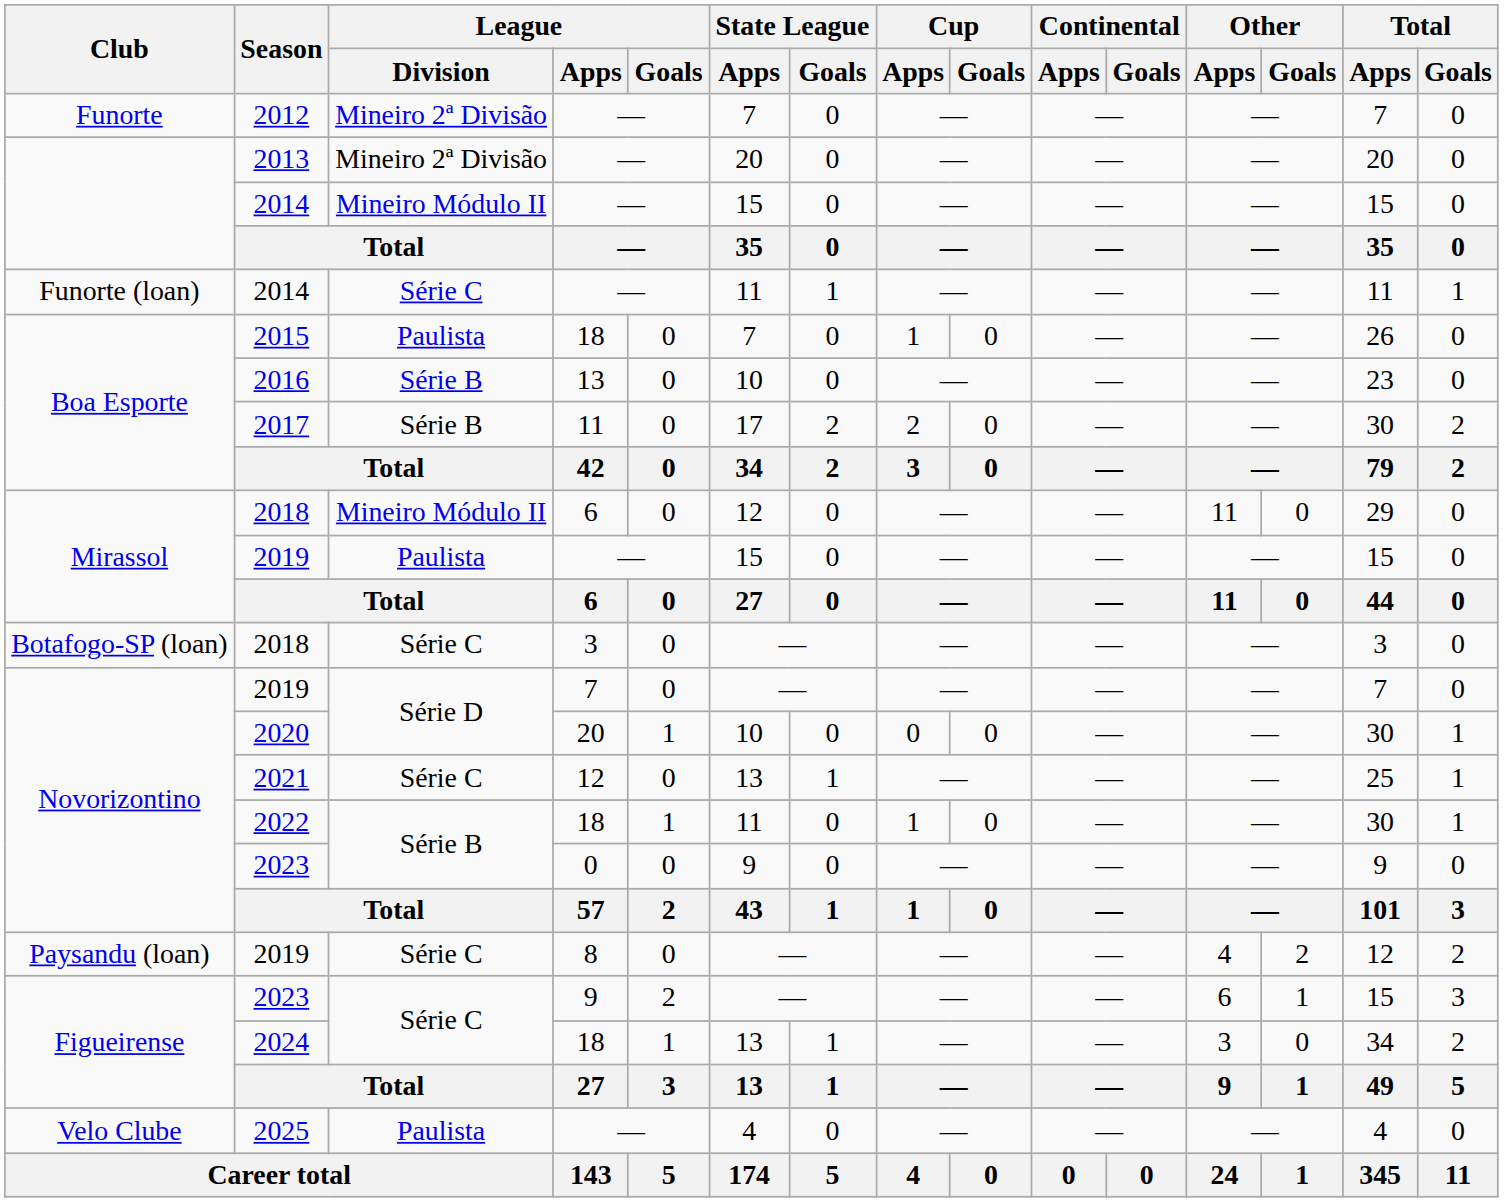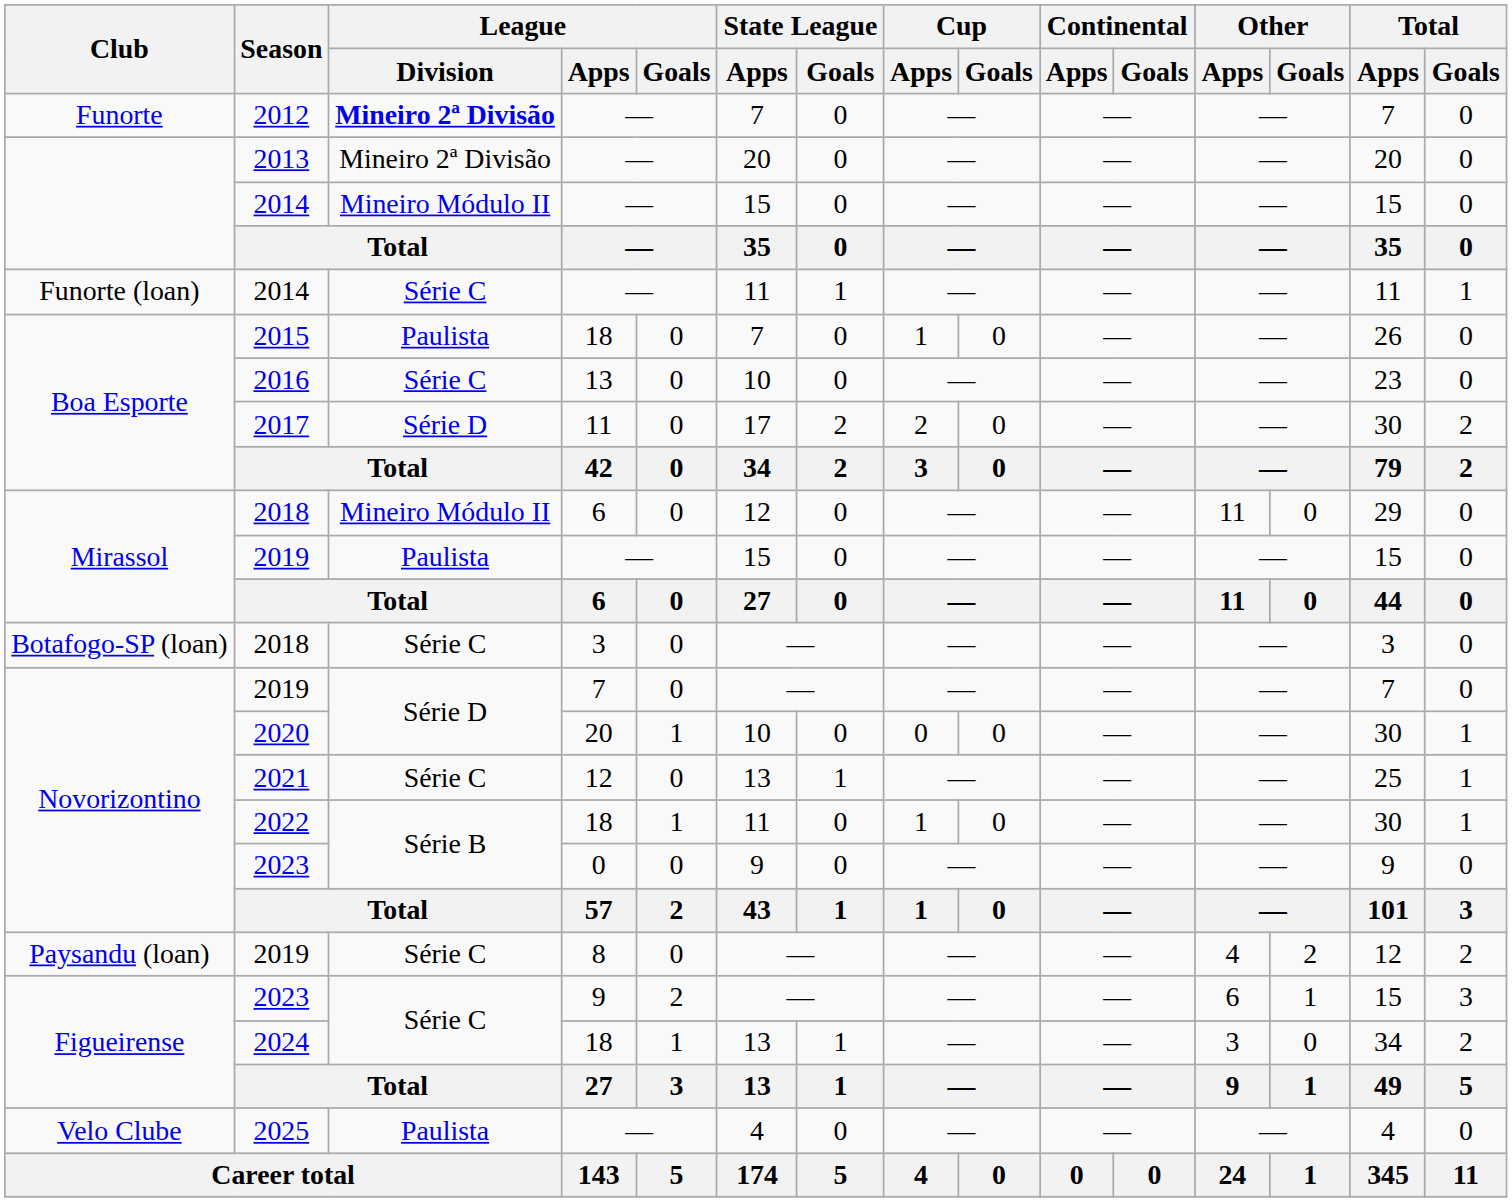 <table class="wikitable" style="text-align: center;">
 <tr>
 <th rowspan="2">Club</th>
 <th rowspan="2">Season</th>
 <th colspan="3">League</th>
 <th colspan="2">State League</th>
 <th colspan="2">Cup</th>
 <th colspan="2">Continental</th>
 <th colspan="2">Other</th>
 <th colspan="2">Total</th>
 </tr>
 <tr>
 <th>Division</th>
 <th>Apps</th>
 <th>Goals</th>
 <th>Apps</th>
 <th>Goals</th>
 <th>Apps</th>
 <th>Goals</th>
 <th>Apps</th>
 <th>Goals</th>
 <th>Apps</th>
 <th>Goals</th>
 <th>Apps</th>
 <th>Goals</th>
 </tr>
 <tr>
 <td valign="center"><a href='#'>Funorte</a></td>
 <td><a href='#'>2012</a></td>
-<td><a href='#'>Mineiro 2ª Divisão</a></td>
+<td><strong><a href='#'>Mineiro 2ª Divisão</a></strong></td>
 <td colspan="2">—</td>
 <td>7</td>
 <td>0</td>
 <td colspan="2">—</td>
 <td colspan="2">—</td>
 <td colspan="2">—</td>
 <td>7</td>
 <td>0</td>
 </tr>
 <tr>
 <td rowspan="3" valign="center"></td>
 <td><a href='#'>2013</a></td>
 <td>Mineiro 2ª Divisão</td>
 <td colspan="2">—</td>
 <td>20</td>
 <td>0</td>
 <td colspan="2">—</td>
 <td colspan="2">—</td>
 <td colspan="2">—</td>
 <td>20</td>
 <td>0</td>
 </tr>
 <tr>
 <td><a href='#'>2014</a></td>
 <td><a href='#'>Mineiro Módulo II</a></td>
 <td colspan="2">—</td>
 <td>15</td>
 <td>0</td>
 <td colspan="2">—</td>
 <td colspan="2">—</td>
 <td colspan="2">—</td>
 <td>15</td>
 <td>0</td>
 </tr>
 <tr>
 <th colspan="2">Total</th>
 <th colspan="2">—</th>
 <th>35</th>
 <th>0</th>
 <th colspan="2">—</th>
 <th colspan="2">—</th>
 <th colspan="2">—</th>
 <th>35</th>
 <th>0</th>
 </tr>
 <tr>
 <td valign="center">Funorte (loan)</td>
 <td>2014</td>
 <td><a href='#'>Série C</a></td>
 <td colspan="2">—</td>
 <td>11</td>
 <td>1</td>
 <td colspan="2">—</td>
 <td colspan="2">—</td>
 <td colspan="2">—</td>
 <td>11</td>
 <td>1</td>
 </tr>
 <tr>
 <td rowspan="4" valign="center"><a href='#'>Boa Esporte</a></td>
 <td><a href='#'>2015</a></td>
 <td><a href='#'>Paulista</a></td>
 <td>18</td>
 <td>0</td>
 <td>7</td>
 <td>0</td>
 <td>1</td>
 <td>0</td>
 <td colspan="2">—</td>
 <td colspan="2">—</td>
 <td>26</td>
 <td>0</td>
 </tr>
 <tr>
 <td><a href='#'>2016</a></td>
-<td><a href='#'>Série B</a></td>
+<td><a href='#'>Série C</a></td>
 <td>13</td>
 <td>0</td>
 <td>10</td>
 <td>0</td>
 <td colspan="2">—</td>
 <td colspan="2">—</td>
 <td colspan="2">—</td>
 <td>23</td>
 <td>0</td>
 </tr>
 <tr>
 <td><a href='#'>2017</a></td>
-<td>Série B</td>
+<td><a href='#'>Série D</a></td>
 <td>11</td>
 <td>0</td>
 <td>17</td>
 <td>2</td>
 <td>2</td>
 <td>0</td>
 <td colspan="2">—</td>
 <td colspan="2">—</td>
 <td>30</td>
 <td>2</td>
 </tr>
 <tr>
 <th colspan="2">Total</th>
 <th>42</th>
 <th>0</th>
 <th>34</th>
 <th>2</th>
 <th>3</th>
 <th>0</th>
 <th colspan="2">—</th>
 <th colspan="2">—</th>
 <th>79</th>
 <th>2</th>
 </tr>
 <tr>
 <td rowspan="3" valign="center"><a href='#'>Mirassol</a></td>
 <td><a href='#'>2018</a></td>
 <td><a href='#'>Mineiro Módulo II</a></td>
 <td>6</td>
 <td>0</td>
 <td>12</td>
 <td>0</td>
 <td colspan="2">—</td>
 <td colspan="2">—</td>
 <td>11</td>
 <td>0</td>
 <td>29</td>
 <td>0</td>
 </tr>
 <tr>
 <td><a href='#'>2019</a></td>
 <td><a href='#'>Paulista</a></td>
 <td colspan="2">—</td>
 <td>15</td>
 <td>0</td>
 <td colspan="2">—</td>
 <td colspan="2">—</td>
 <td colspan="2">—</td>
 <td>15</td>
 <td>0</td>
 </tr>
 <tr>
 <th colspan="2">Total</th>
 <th>6</th>
 <th>0</th>
 <th>27</th>
 <th>0</th>
 <th colspan="2">—</th>
 <th colspan="2">—</th>
 <th>11</th>
 <th>0</th>
 <th>44</th>
 <th>0</th>
 </tr>
 <tr>
 <td valign="center"><a href='#'>Botafogo-SP</a> (loan)</td>
 <td>2018</td>
 <td>Série C</td>
 <td>3</td>
 <td>0</td>
 <td colspan="2">—</td>
 <td colspan="2">—</td>
 <td colspan="2">—</td>
 <td colspan="2">—</td>
 <td>3</td>
 <td>0</td>
 </tr>
 <tr>
 <td rowspan="6" valign="center"><a href='#'>Novorizontino</a></td>
 <td>2019</td>
 <td rowspan="2">Série D</td>
 <td>7</td>
 <td>0</td>
 <td colspan="2">—</td>
 <td colspan="2">—</td>
 <td colspan="2">—</td>
 <td colspan="2">—</td>
 <td>7</td>
 <td>0</td>
 </tr>
 <tr>
 <td><a href='#'>2020</a></td>
 <td>20</td>
 <td>1</td>
 <td>10</td>
 <td>0</td>
 <td>0</td>
 <td>0</td>
 <td colspan="2">—</td>
 <td colspan="2">—</td>
 <td>30</td>
 <td>1</td>
 </tr>
 <tr>
 <td><a href='#'>2021</a></td>
 <td>Série C</td>
 <td>12</td>
 <td>0</td>
 <td>13</td>
 <td>1</td>
 <td colspan="2">—</td>
 <td colspan="2">—</td>
 <td colspan="2">—</td>
 <td>25</td>
 <td>1</td>
 </tr>
 <tr>
 <td><a href='#'>2022</a></td>
 <td rowspan="2">Série B</td>
 <td>18</td>
 <td>1</td>
 <td>11</td>
 <td>0</td>
 <td>1</td>
 <td>0</td>
 <td colspan="2">—</td>
 <td colspan="2">—</td>
 <td>30</td>
 <td>1</td>
 </tr>
 <tr>
 <td><a href='#'>2023</a></td>
 <td>0</td>
 <td>0</td>
 <td>9</td>
 <td>0</td>
 <td colspan="2">—</td>
 <td colspan="2">—</td>
 <td colspan="2">—</td>
 <td>9</td>
 <td>0</td>
 </tr>
 <tr>
 <th colspan="2">Total</th>
 <th>57</th>
 <th>2</th>
 <th>43</th>
 <th>1</th>
 <th>1</th>
 <th>0</th>
 <th colspan="2">—</th>
 <th colspan="2">—</th>
 <th>101</th>
 <th>3</th>
 </tr>
 <tr>
 <td valign="center"><a href='#'>Paysandu</a> (loan)</td>
 <td>2019</td>
 <td>Série C</td>
 <td>8</td>
 <td>0</td>
 <td colspan="2">—</td>
 <td colspan="2">—</td>
 <td colspan="2">—</td>
 <td>4</td>
 <td>2</td>
 <td>12</td>
 <td>2</td>
 </tr>
 <tr>
 <td rowspan="3" valign="center"><a href='#'>Figueirense</a></td>
 <td><a href='#'>2023</a></td>
 <td rowspan="2">Série C</td>
 <td>9</td>
 <td>2</td>
 <td colspan="2">—</td>
 <td colspan="2">—</td>
 <td colspan="2">—</td>
 <td>6</td>
 <td>1</td>
 <td>15</td>
 <td>3</td>
 </tr>
 <tr>
 <td><a href='#'>2024</a></td>
 <td>18</td>
 <td>1</td>
 <td>13</td>
 <td>1</td>
 <td colspan="2">—</td>
 <td colspan="2">—</td>
 <td>3</td>
 <td>0</td>
 <td>34</td>
 <td>2</td>
 </tr>
 <tr>
 <th colspan="2">Total</th>
 <th>27</th>
 <th>3</th>
 <th>13</th>
 <th>1</th>
 <th colspan="2">—</th>
 <th colspan="2">—</th>
 <th>9</th>
 <th>1</th>
 <th>49</th>
 <th>5</th>
 </tr>
 <tr>
 <td><a href='#'>Velo Clube</a></td>
 <td><a href='#'>2025</a></td>
 <td><a href='#'>Paulista</a></td>
 <td colspan="2">—</td>
 <td>4</td>
 <td>0</td>
 <td colspan="2">—</td>
 <td colspan="2">—</td>
 <td colspan="2">—</td>
 <td>4</td>
 <td>0</td>
 </tr>
 <tr>
 <th colspan="3"><strong>Career total</strong></th>
 <th>143</th>
 <th>5</th>
 <th>174</th>
 <th>5</th>
 <th>4</th>
 <th>0</th>
 <th>0</th>
 <th>0</th>
 <th>24</th>
 <th>1</th>
 <th>345</th>
 <th>11</th>
 </tr>
 </table>
